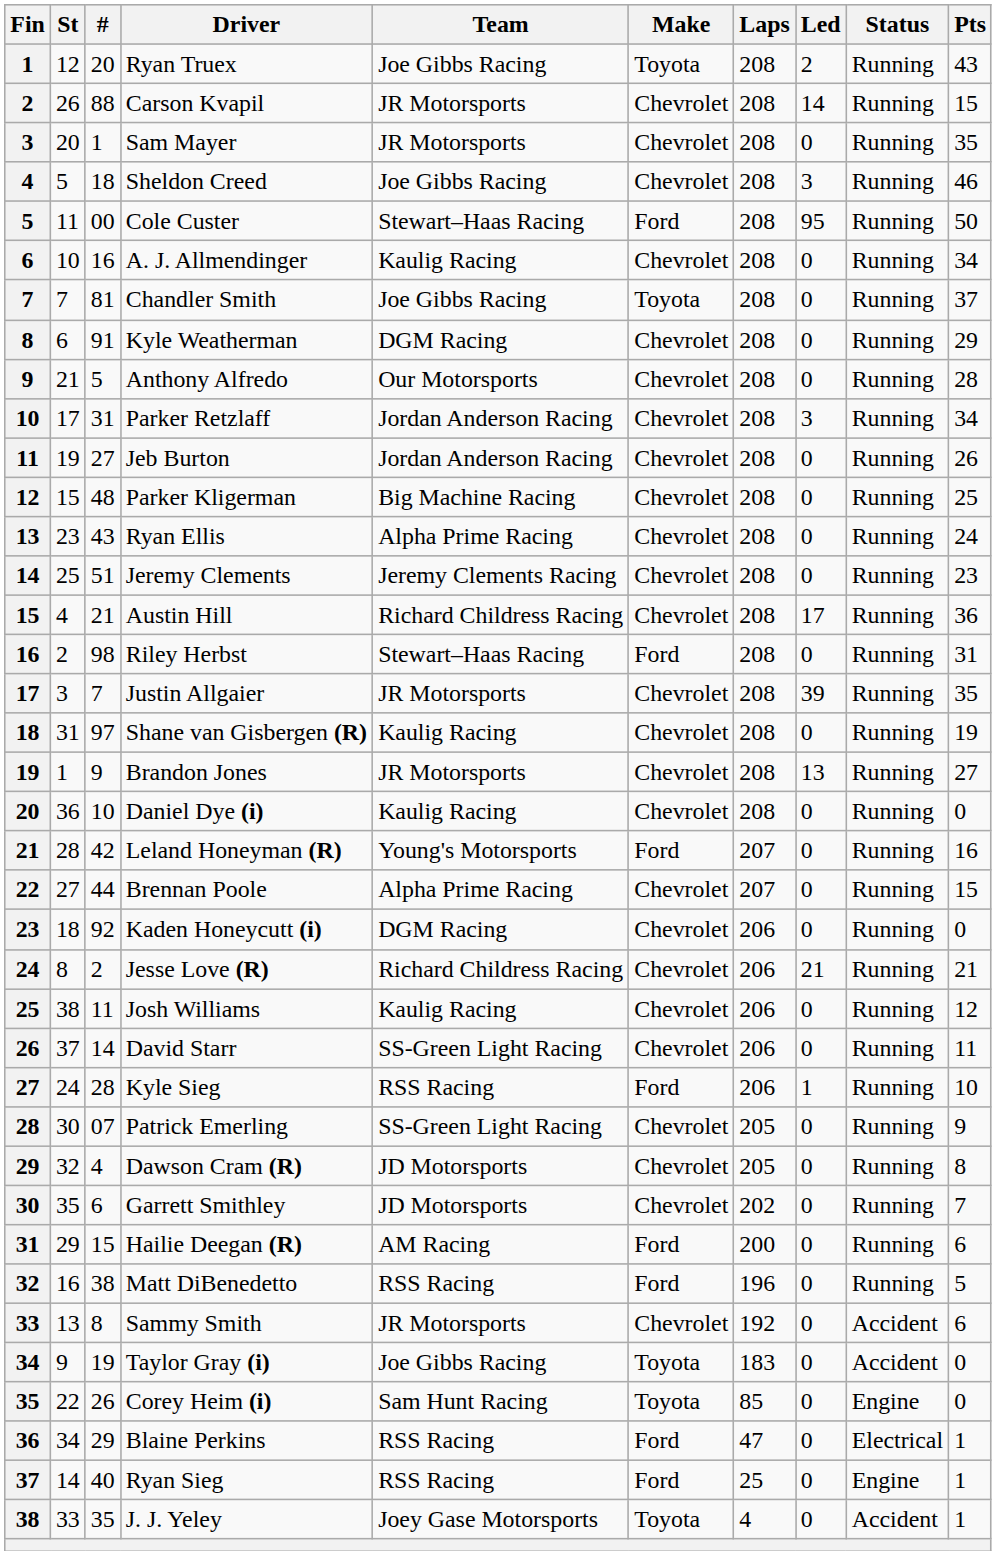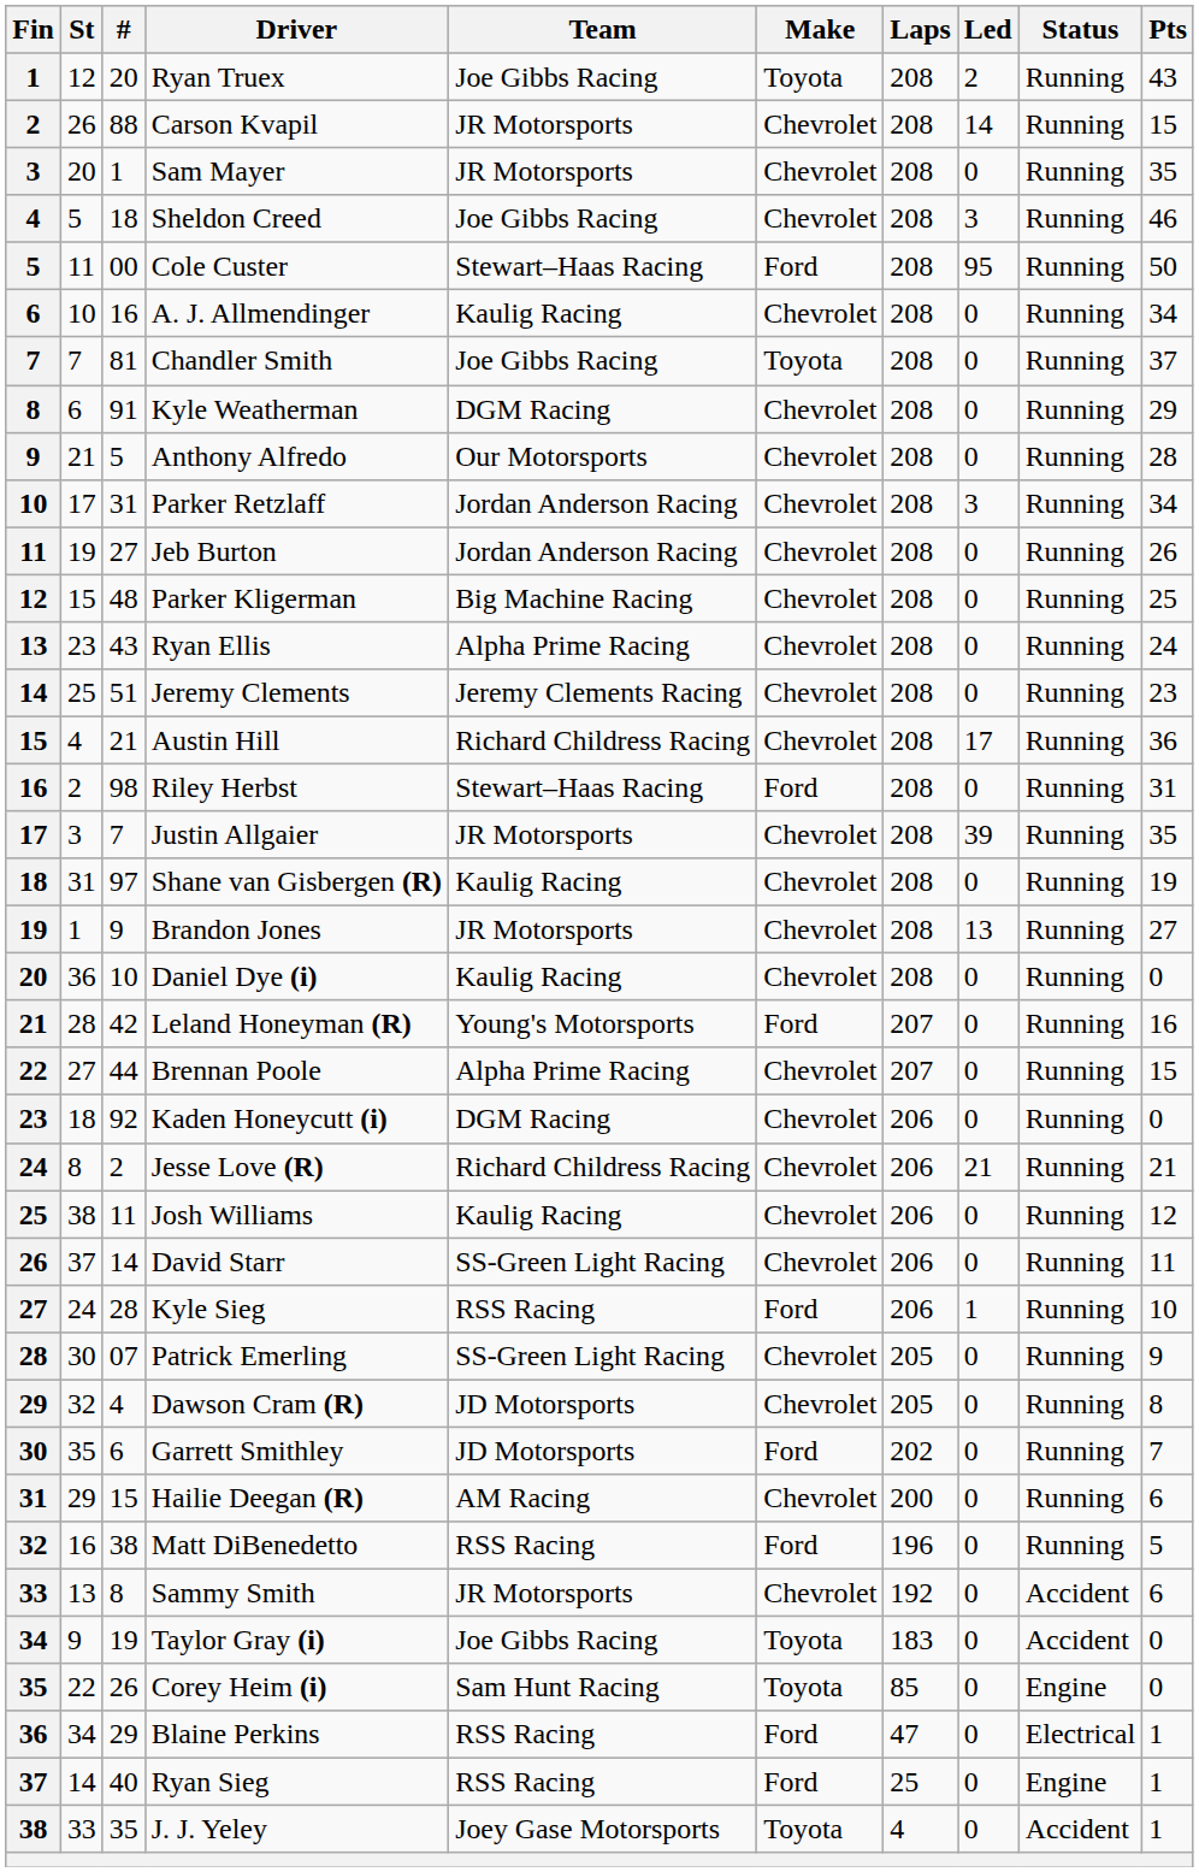 <table class="wikitable" style="font-size:95%">
 <tr>
 <th>Fin</th>
 <th>St</th>
 <th>#</th>
 <th>Driver</th>
 <th>Team</th>
 <th>Make</th>
 <th>Laps</th>
 <th>Led</th>
 <th>Status</th>
 <th>Pts</th>
 </tr>
 <tr>
 <th>1</th>
 <td>12</td>
 <td>20</td>
 <td>Ryan Truex</td>
 <td>Joe Gibbs Racing</td>
 <td>Toyota</td>
 <td>208</td>
 <td>2</td>
 <td>Running</td>
 <td>43</td>
 </tr>
 <tr>
 <th>2</th>
 <td>26</td>
 <td>88</td>
 <td>Carson Kvapil</td>
 <td>JR Motorsports</td>
 <td>Chevrolet</td>
 <td>208</td>
 <td>14</td>
 <td>Running</td>
 <td>15</td>
 </tr>
 <tr>
 <th>3</th>
 <td>20</td>
 <td>1</td>
 <td>Sam Mayer</td>
 <td>JR Motorsports</td>
 <td>Chevrolet</td>
 <td>208</td>
 <td>0</td>
 <td>Running</td>
 <td>35</td>
 </tr>
 <tr>
 <th>4</th>
 <td>5</td>
 <td>18</td>
 <td>Sheldon Creed</td>
 <td>Joe Gibbs Racing</td>
 <td>Chevrolet</td>
 <td>208</td>
 <td>3</td>
 <td>Running</td>
 <td>46</td>
 </tr>
 <tr>
 <th>5</th>
 <td>11</td>
 <td>00</td>
 <td>Cole Custer</td>
 <td>Stewart–Haas Racing</td>
 <td>Ford</td>
 <td>208</td>
 <td>95</td>
 <td>Running</td>
 <td>50</td>
 </tr>
 <tr>
 <th>6</th>
 <td>10</td>
 <td>16</td>
 <td>A. J. Allmendinger</td>
 <td>Kaulig Racing</td>
 <td>Chevrolet</td>
 <td>208</td>
 <td>0</td>
 <td>Running</td>
 <td>34</td>
 </tr>
 <tr>
 <th>7</th>
 <td>7</td>
 <td>81</td>
 <td>Chandler Smith</td>
 <td>Joe Gibbs Racing</td>
 <td>Toyota</td>
 <td>208</td>
 <td>0</td>
 <td>Running</td>
 <td>37</td>
 </tr>
 <tr>
 <th>8</th>
 <td>6</td>
 <td>91</td>
 <td>Kyle Weatherman</td>
 <td>DGM Racing</td>
 <td>Chevrolet</td>
 <td>208</td>
 <td>0</td>
 <td>Running</td>
 <td>29</td>
 </tr>
 <tr>
 <th>9</th>
 <td>21</td>
 <td>5</td>
 <td>Anthony Alfredo</td>
 <td>Our Motorsports</td>
 <td>Chevrolet</td>
 <td>208</td>
 <td>0</td>
 <td>Running</td>
 <td>28</td>
 </tr>
 <tr>
 <th>10</th>
 <td>17</td>
 <td>31</td>
 <td>Parker Retzlaff</td>
 <td>Jordan Anderson Racing</td>
 <td>Chevrolet</td>
 <td>208</td>
 <td>3</td>
 <td>Running</td>
 <td>34</td>
 </tr>
 <tr>
 <th>11</th>
 <td>19</td>
 <td>27</td>
 <td>Jeb Burton</td>
 <td>Jordan Anderson Racing</td>
 <td>Chevrolet</td>
 <td>208</td>
 <td>0</td>
 <td>Running</td>
 <td>26</td>
 </tr>
 <tr>
 <th>12</th>
 <td>15</td>
 <td>48</td>
 <td>Parker Kligerman</td>
 <td>Big Machine Racing</td>
 <td>Chevrolet</td>
 <td>208</td>
 <td>0</td>
 <td>Running</td>
 <td>25</td>
 </tr>
 <tr>
 <th>13</th>
 <td>23</td>
 <td>43</td>
 <td>Ryan Ellis</td>
 <td>Alpha Prime Racing</td>
 <td>Chevrolet</td>
 <td>208</td>
 <td>0</td>
 <td>Running</td>
 <td>24</td>
 </tr>
 <tr>
 <th>14</th>
 <td>25</td>
 <td>51</td>
 <td>Jeremy Clements</td>
 <td>Jeremy Clements Racing</td>
 <td>Chevrolet</td>
 <td>208</td>
 <td>0</td>
 <td>Running</td>
 <td>23</td>
 </tr>
 <tr>
 <th>15</th>
 <td>4</td>
 <td>21</td>
 <td>Austin Hill</td>
 <td>Richard Childress Racing</td>
 <td>Chevrolet</td>
 <td>208</td>
 <td>17</td>
 <td>Running</td>
 <td>36</td>
 </tr>
 <tr>
 <th>16</th>
 <td>2</td>
 <td>98</td>
 <td>Riley Herbst</td>
 <td>Stewart–Haas Racing</td>
 <td>Ford</td>
 <td>208</td>
 <td>0</td>
 <td>Running</td>
 <td>31</td>
 </tr>
 <tr>
 <th>17</th>
 <td>3</td>
 <td>7</td>
 <td>Justin Allgaier</td>
 <td>JR Motorsports</td>
 <td>Chevrolet</td>
 <td>208</td>
 <td>39</td>
 <td>Running</td>
 <td>35</td>
 </tr>
 <tr>
 <th>18</th>
 <td>31</td>
 <td>97</td>
 <td>Shane van Gisbergen <strong>(R)</strong></td>
 <td>Kaulig Racing</td>
 <td>Chevrolet</td>
 <td>208</td>
 <td>0</td>
 <td>Running</td>
 <td>19</td>
 </tr>
 <tr>
 <th>19</th>
 <td>1</td>
 <td>9</td>
 <td>Brandon Jones</td>
 <td>JR Motorsports</td>
 <td>Chevrolet</td>
 <td>208</td>
 <td>13</td>
 <td>Running</td>
 <td>27</td>
 </tr>
 <tr>
 <th>20</th>
 <td>36</td>
 <td>10</td>
 <td>Daniel Dye <strong>(i)</strong></td>
 <td>Kaulig Racing</td>
 <td>Chevrolet</td>
 <td>208</td>
 <td>0</td>
 <td>Running</td>
 <td>0</td>
 </tr>
 <tr>
 <th>21</th>
 <td>28</td>
 <td>42</td>
 <td>Leland Honeyman <strong>(R)</strong></td>
 <td>Young's Motorsports</td>
 <td>Ford</td>
 <td>207</td>
 <td>0</td>
 <td>Running</td>
 <td>16</td>
 </tr>
 <tr>
 <th>22</th>
 <td>27</td>
 <td>44</td>
 <td>Brennan Poole</td>
 <td>Alpha Prime Racing</td>
 <td>Chevrolet</td>
 <td>207</td>
 <td>0</td>
 <td>Running</td>
 <td>15</td>
 </tr>
 <tr>
 <th>23</th>
 <td>18</td>
 <td>92</td>
 <td>Kaden Honeycutt <strong>(i)</strong></td>
 <td>DGM Racing</td>
 <td>Chevrolet</td>
 <td>206</td>
 <td>0</td>
 <td>Running</td>
 <td>0</td>
 </tr>
 <tr>
 <th>24</th>
 <td>8</td>
 <td>2</td>
 <td>Jesse Love <strong>(R)</strong></td>
 <td>Richard Childress Racing</td>
 <td>Chevrolet</td>
 <td>206</td>
 <td>21</td>
 <td>Running</td>
 <td>21</td>
 </tr>
 <tr>
 <th>25</th>
 <td>38</td>
 <td>11</td>
 <td>Josh Williams</td>
 <td>Kaulig Racing</td>
 <td>Chevrolet</td>
 <td>206</td>
 <td>0</td>
 <td>Running</td>
 <td>12</td>
 </tr>
 <tr>
 <th>26</th>
 <td>37</td>
 <td>14</td>
 <td>David Starr</td>
 <td>SS-Green Light Racing</td>
 <td>Chevrolet</td>
 <td>206</td>
 <td>0</td>
 <td>Running</td>
 <td>11</td>
 </tr>
 <tr>
 <th>27</th>
 <td>24</td>
 <td>28</td>
 <td>Kyle Sieg</td>
 <td>RSS Racing</td>
 <td>Ford</td>
 <td>206</td>
 <td>1</td>
 <td>Running</td>
 <td>10</td>
 </tr>
 <tr>
 <th>28</th>
 <td>30</td>
 <td>07</td>
 <td>Patrick Emerling</td>
 <td>SS-Green Light Racing</td>
 <td>Chevrolet</td>
 <td>205</td>
 <td>0</td>
 <td>Running</td>
 <td>9</td>
 </tr>
 <tr>
 <th>29</th>
 <td>32</td>
 <td>4</td>
 <td>Dawson Cram <strong>(R)</strong></td>
 <td>JD Motorsports</td>
 <td>Chevrolet</td>
 <td>205</td>
 <td>0</td>
 <td>Running</td>
 <td>8</td>
 </tr>
 <tr>
 <th>30</th>
 <td>35</td>
 <td>6</td>
 <td>Garrett Smithley</td>
 <td>JD Motorsports</td>
-<td>Chevrolet</td>
+<td>Ford</td>
 <td>202</td>
 <td>0</td>
 <td>Running</td>
 <td>7</td>
 </tr>
 <tr>
 <th>31</th>
 <td>29</td>
 <td>15</td>
 <td>Hailie Deegan <strong>(R)</strong></td>
 <td>AM Racing</td>
-<td>Ford</td>
+<td>Chevrolet</td>
 <td>200</td>
 <td>0</td>
 <td>Running</td>
 <td>6</td>
 </tr>
 <tr>
 <th>32</th>
 <td>16</td>
 <td>38</td>
 <td>Matt DiBenedetto</td>
 <td>RSS Racing</td>
 <td>Ford</td>
 <td>196</td>
 <td>0</td>
 <td>Running</td>
 <td>5</td>
 </tr>
 <tr>
 <th>33</th>
 <td>13</td>
 <td>8</td>
 <td>Sammy Smith</td>
 <td>JR Motorsports</td>
 <td>Chevrolet</td>
 <td>192</td>
 <td>0</td>
 <td>Accident</td>
 <td>6</td>
 </tr>
 <tr>
 <th>34</th>
 <td>9</td>
 <td>19</td>
 <td>Taylor Gray <strong>(i)</strong></td>
 <td>Joe Gibbs Racing</td>
 <td>Toyota</td>
 <td>183</td>
 <td>0</td>
 <td>Accident</td>
 <td>0</td>
 </tr>
 <tr>
 <th>35</th>
 <td>22</td>
 <td>26</td>
 <td>Corey Heim <strong>(i)</strong></td>
 <td>Sam Hunt Racing</td>
 <td>Toyota</td>
 <td>85</td>
 <td>0</td>
 <td>Engine</td>
 <td>0</td>
 </tr>
 <tr>
 <th>36</th>
 <td>34</td>
 <td>29</td>
 <td>Blaine Perkins</td>
 <td>RSS Racing</td>
 <td>Ford</td>
 <td>47</td>
 <td>0</td>
 <td>Electrical</td>
 <td>1</td>
 </tr>
 <tr>
 <th>37</th>
 <td>14</td>
 <td>40</td>
 <td>Ryan Sieg</td>
 <td>RSS Racing</td>
 <td>Ford</td>
 <td>25</td>
 <td>0</td>
 <td>Engine</td>
 <td>1</td>
 </tr>
 <tr>
 <th>38</th>
 <td>33</td>
 <td>35</td>
 <td>J. J. Yeley</td>
 <td>Joey Gase Motorsports</td>
 <td>Toyota</td>
 <td>4</td>
 <td>0</td>
 <td>Accident</td>
 <td>1</td>
 </tr>
 <tr>
 <th colspan="10"></th>
 </tr>
 </table>
